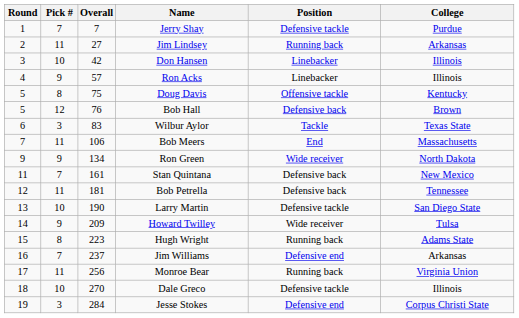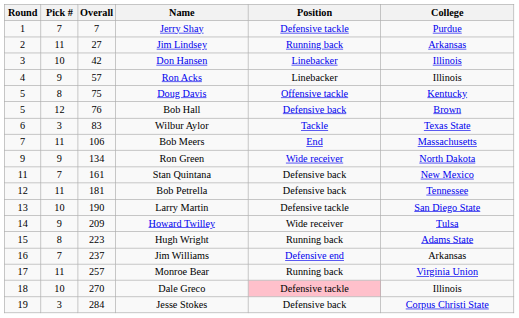 <table class="wikitable sortable" style="text-align:center">
 <tr>
 <th width=50px>Round</th>
 <th width=50px>Pick #</th>
 <th width=50px>Overall</th>
 <th width=200px>Name</th>
 <th width=200px>Position</th>
 <th width=200px>College</th>
 </tr>
 <tr>
 <td>1</td>
 <td>7</td>
 <td>7</td>
 <td><a href='#'>Jerry Shay</a></td>
 <td><a href='#'>Defensive tackle</a></td>
 <td><a href='#'>Purdue</a></td>
 </tr>
 <tr>
 <td>2</td>
 <td>11</td>
 <td>27</td>
 <td><a href='#'>Jim Lindsey</a></td>
 <td><a href='#'>Running back</a></td>
 <td><a href='#'>Arkansas</a></td>
 </tr>
 <tr>
 <td>3</td>
 <td>10</td>
 <td>42</td>
 <td><a href='#'>Don Hansen</a></td>
 <td><a href='#'>Linebacker</a></td>
 <td><a href='#'>Illinois</a></td>
 </tr>
 <tr>
 <td>4</td>
 <td>9</td>
 <td>57</td>
 <td><a href='#'>Ron Acks</a></td>
 <td>Linebacker</td>
 <td>Illinois</td>
 </tr>
 <tr>
 <td>5</td>
 <td>8</td>
 <td>75</td>
 <td><a href='#'>Doug Davis</a></td>
 <td><a href='#'>Offensive tackle</a></td>
 <td><a href='#'>Kentucky</a></td>
 </tr>
 <tr>
 <td>5</td>
 <td>12</td>
 <td>76</td>
 <td>Bob Hall</td>
 <td><a href='#'>Defensive back</a></td>
 <td><a href='#'>Brown</a></td>
 </tr>
 <tr>
 <td>6</td>
 <td>3</td>
 <td>83</td>
 <td>Wilbur Aylor</td>
 <td><a href='#'>Tackle</a></td>
 <td><a href='#'>Texas State</a></td>
 </tr>
 <tr>
 <td>7</td>
 <td>11</td>
 <td>106</td>
 <td>Bob Meers</td>
 <td><a href='#'>End</a></td>
 <td><a href='#'>Massachusetts</a></td>
 </tr>
 <tr>
 <td>9</td>
 <td>9</td>
 <td>134</td>
 <td>Ron Green</td>
 <td><a href='#'>Wide receiver</a></td>
 <td><a href='#'>North Dakota</a></td>
 </tr>
 <tr>
 <td>11</td>
 <td>7</td>
 <td>161</td>
 <td>Stan Quintana</td>
 <td>Defensive back</td>
 <td><a href='#'>New Mexico</a></td>
 </tr>
 <tr>
 <td>12</td>
 <td>11</td>
 <td>181</td>
 <td>Bob Petrella</td>
 <td>Defensive back</td>
 <td><a href='#'>Tennessee</a></td>
 </tr>
 <tr>
 <td>13</td>
 <td>10</td>
 <td>190</td>
 <td>Larry Martin</td>
 <td>Defensive tackle</td>
 <td><a href='#'>San Diego State</a></td>
 </tr>
 <tr>
 <td>14</td>
 <td>9</td>
 <td>209</td>
 <td><a href='#'>Howard Twilley</a></td>
 <td>Wide receiver</td>
 <td><a href='#'>Tulsa</a></td>
 </tr>
 <tr>
 <td>15</td>
 <td>8</td>
 <td>223</td>
 <td>Hugh Wright</td>
 <td>Running back</td>
 <td><a href='#'>Adams State</a></td>
 </tr>
 <tr>
 <td>16</td>
 <td>7</td>
 <td>237</td>
 <td>Jim Williams</td>
 <td><a href='#'>Defensive end</a></td>
 <td>Arkansas</td>
 </tr>
 <tr>
 <td>17</td>
 <td>11</td>
-<td>256</td>
+<td>257</td>
 <td>Monroe Bear</td>
 <td>Running back</td>
 <td><a href='#'>Virginia Union</a></td>
 </tr>
 <tr>
 <td>18</td>
 <td>10</td>
 <td>270</td>
 <td>Dale Greco</td>
-<td>Defensive tackle</td>
+<td style="background: pink;">Defensive tackle</td>
 <td>Illinois</td>
 </tr>
 <tr>
 <td>19</td>
 <td>3</td>
 <td>284</td>
 <td>Jesse Stokes</td>
-<td><a href='#'>Defensive end</a></td>
+<td>Defensive back</td>
 <td><a href='#'>Corpus Christi State</a></td>
 </tr>
 </table>
